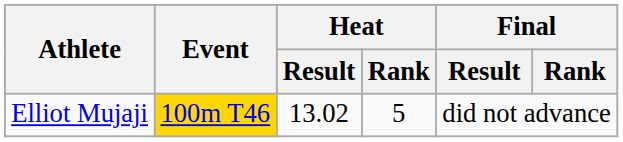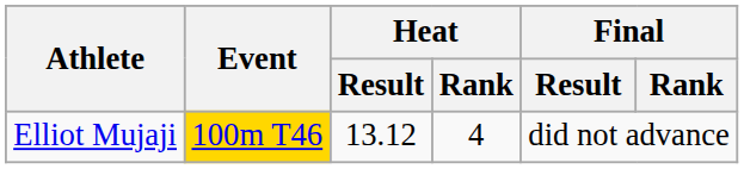 <table class="wikitable" style="font-size:90%">
 <tr>
 <th rowspan="2">Athlete</th>
 <th rowspan="2">Event</th>
 <th colspan="2">Heat</th>
 <th colspan="2">Final</th>
 </tr>
 <tr>
 <th>Result</th>
 <th>Rank</th>
 <th>Result</th>
 <th>Rank</th>
 </tr>
 <tr align=center>
 <td align=left><a href='#'>Elliot Mujaji</a></td>
 <td align=left style="background: gold;"><a href='#'>100m T46</a></td>
-<td>13.02</td>
-<td>5</td>
+<td>13.12</td>
+<td>4</td>
 <td colspan=2>did not advance</td>
 </tr>
 </table>
